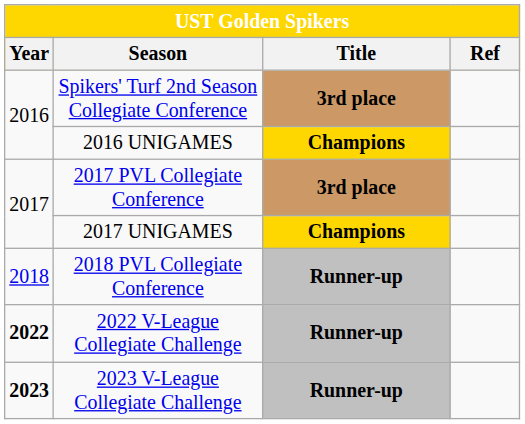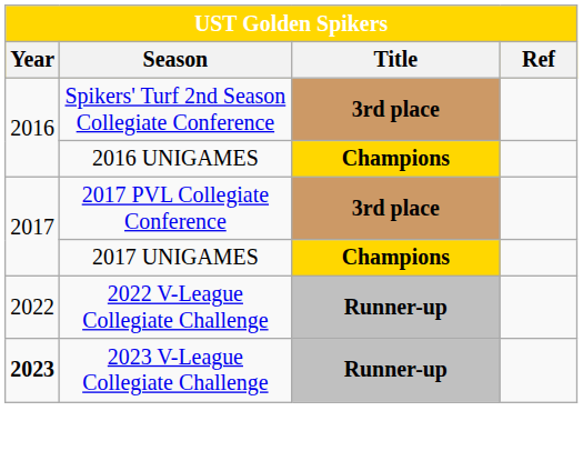 <table class="wikitable sortable" style="font-size:95%; text-align:left;">
 <tr>
 <th colspan="4" style= "background: gold; color: white; text-align: center"><strong>UST Golden Spikers</strong></th>
 </tr>
 <tr style="background: gold; color: black">
 <th style= "align=center; width:1em;">Year</th>
 <th style= "align=center;width:10em;">Season</th>
 <th style= "align=center; width:9em;">Title</th>
 <th style= "align=center; width:3em;">Ref</th>
 </tr>
 <tr align=center>
 <td rowspan=2>2016</td>
 <td><a href='#'>Spikers' Turf 2nd Season Collegiate Conference</a></td>
 <td style="background: #c96;"><strong>3rd place</strong></td>
 <td></td>
 </tr>
 <tr align=center>
 <td>2016 UNIGAMES</td>
 <td style="background:gold;"><strong>Champions</strong></td>
 <td></td>
 </tr>
 <tr align=center>
 <td rowspan=2>2017</td>
 <td><a href='#'>2017 PVL Collegiate Conference</a></td>
 <td style="background: #c96;"><strong>3rd place</strong></td>
 <td></td>
 </tr>
 <tr align=center>
 <td>2017 UNIGAMES</td>
 <td style="background:gold;"><strong>Champions</strong></td>
 <td></td>
 </tr>
 <tr align=center>
-<td><a href='#'>2018</a></td>
-<td><a href='#'>2018 PVL Collegiate Conference</a></td>
-<td style="background: silver;"><strong>Runner-up</strong></td>
-<td></td>
-</tr>
-<tr align=center>
-<td><strong>2022</strong></td>
+<td>2022</td>
 <td><a href='#'>2022 V-League Collegiate Challenge</a></td>
 <td style="background: silver;"><strong>Runner-up</strong></td>
 <td></td>
 </tr>
 <tr align=center>
 <td><strong>2023</strong></td>
 <td><a href='#'>2023 V-League Collegiate Challenge</a></td>
 <td style="background: silver;"><strong>Runner-up</strong></td>
 <td></td>
 </tr>
 </table>
